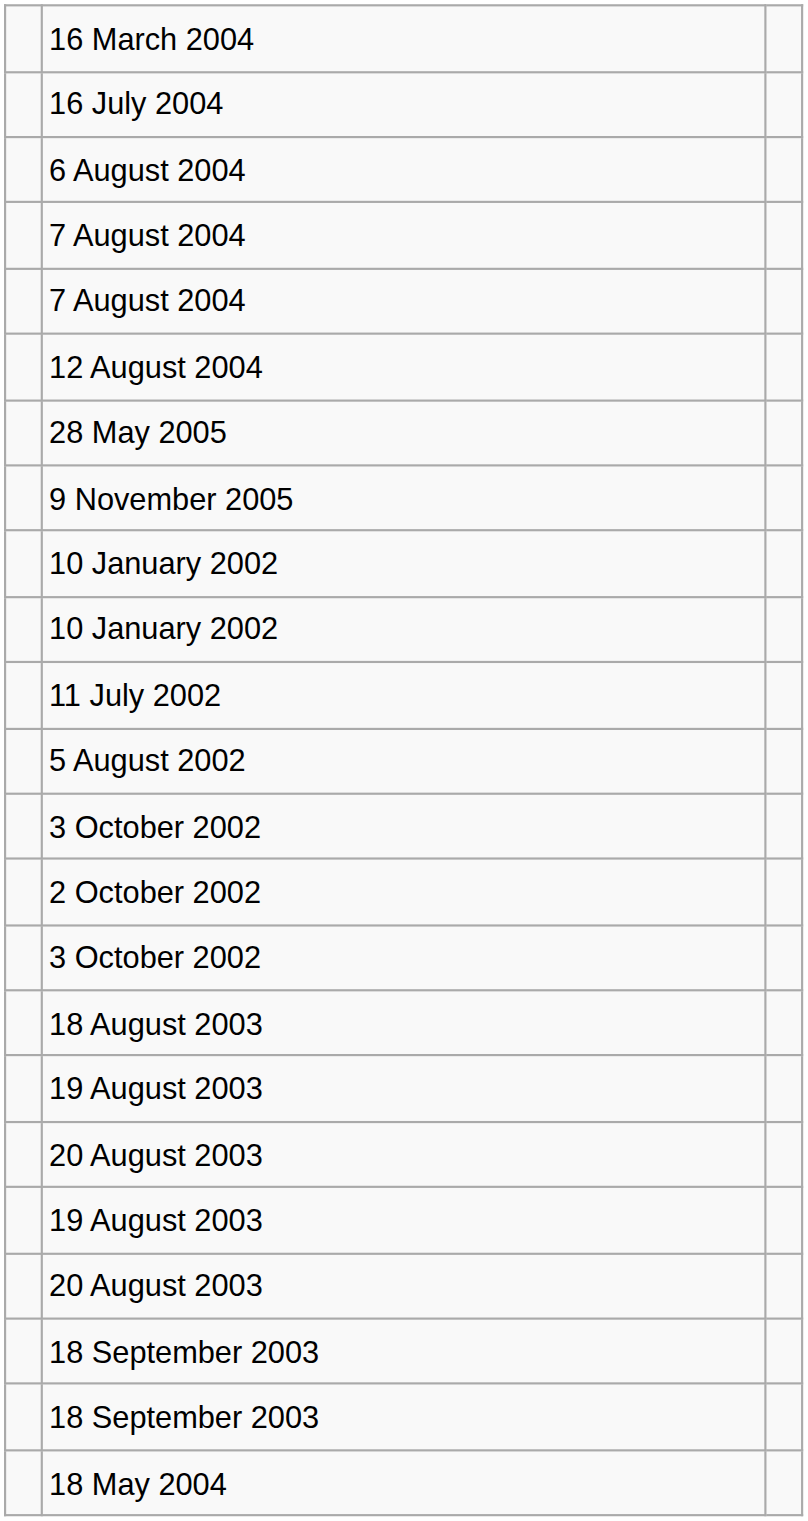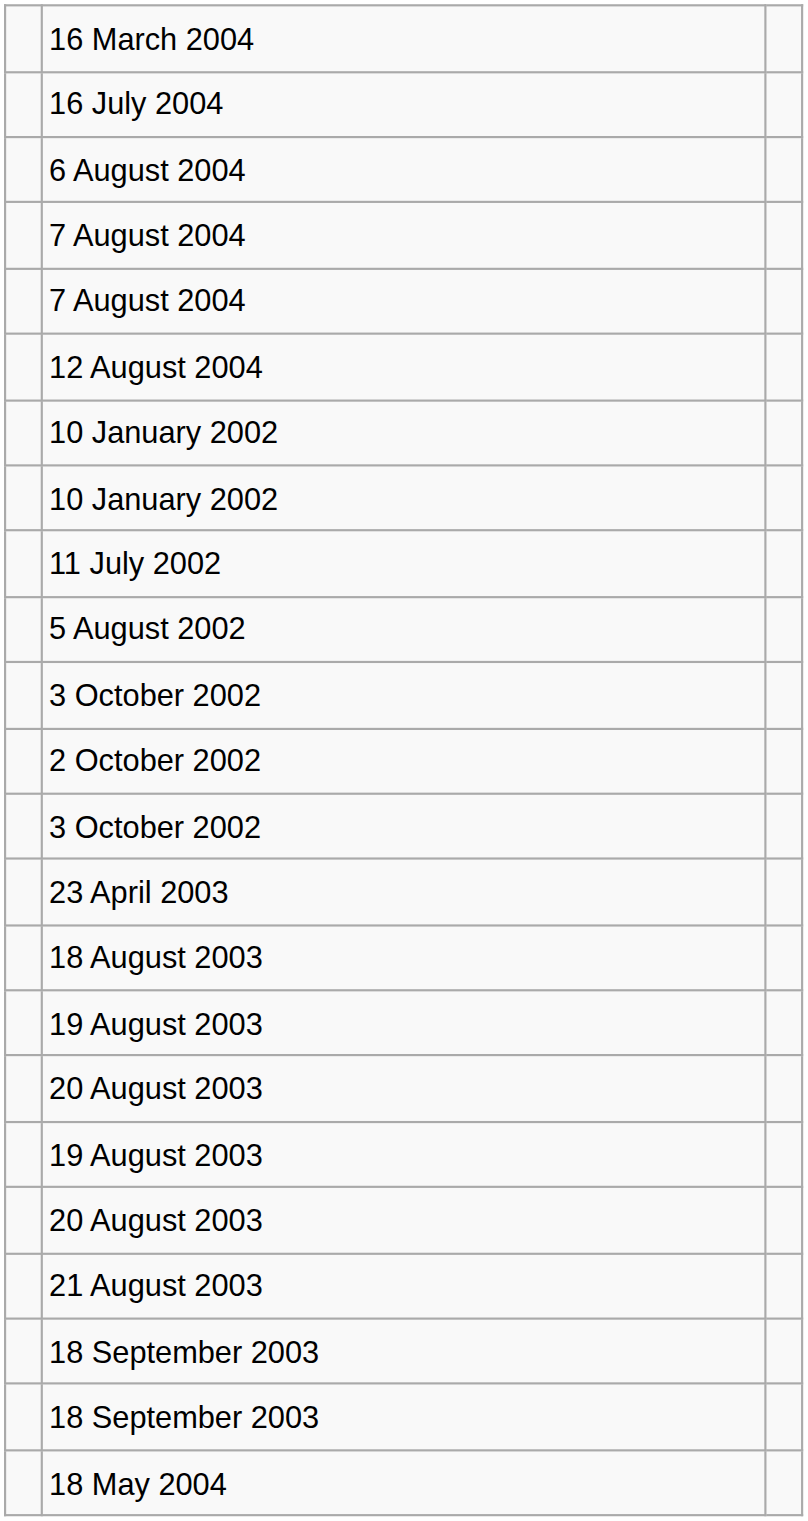 <table class="wikitable" style="font-size: 89%; float: left; width: 26em; margin-right: 1em; height: 700px">
 <tr>
 <td></td>
 <td>16 March 2004</td>
 <td></td>
 </tr>
 <tr>
 <td></td>
 <td>16 July 2004</td>
 <td></td>
 </tr>
 <tr>
 <td></td>
 <td>6 August 2004</td>
 <td></td>
 </tr>
 <tr>
 <td></td>
 <td>7 August 2004</td>
 <td></td>
 </tr>
 <tr>
 <td></td>
 <td>7 August 2004</td>
 <td></td>
 </tr>
 <tr>
 <td></td>
 <td>12 August 2004</td>
-<td></td>
-</tr>
-<tr>
-<td></td>
-<td>28 May 2005</td>
-<td></td>
-</tr>
-<tr>
-<td></td>
-<td>9 November 2005</td>
 <td></td>
 </tr>
 <tr>
 <td></td>
 <td>10 January 2002</td>
 <td></td>
 </tr>
 <tr>
 <td></td>
 <td>10 January 2002</td>
 <td></td>
 </tr>
 <tr>
 <td></td>
 <td>11 July 2002</td>
 <td></td>
 </tr>
 <tr>
 <td></td>
 <td>5 August 2002</td>
 <td></td>
 </tr>
 <tr>
 <td></td>
 <td>3 October 2002</td>
 <td></td>
 </tr>
 <tr>
 <td></td>
 <td>2 October 2002</td>
 <td></td>
 </tr>
 <tr>
 <td></td>
 <td>3 October 2002</td>
 <td></td>
 </tr>
 <tr>
 <td></td>
+<td>23 April 2003</td>
+<td></td>
+</tr>
+<tr>
+<td></td>
 <td>18 August 2003</td>
 <td></td>
 </tr>
 <tr>
 <td></td>
 <td>19 August 2003</td>
 <td></td>
 </tr>
 <tr>
 <td></td>
 <td>20 August 2003</td>
 <td></td>
 </tr>
 <tr>
 <td></td>
 <td>19 August 2003</td>
 <td></td>
 </tr>
 <tr>
 <td></td>
 <td>20 August 2003</td>
 <td></td>
 </tr>
 <tr>
 <td></td>
+<td>21 August 2003</td>
+<td></td>
+</tr>
+<tr>
+<td></td>
 <td>18 September 2003</td>
 <td></td>
 </tr>
 <tr>
 <td></td>
 <td>18 September 2003</td>
 <td></td>
 </tr>
 <tr>
 <td></td>
 <td>18 May 2004</td>
 <td></td>
 </tr>
 </table>
